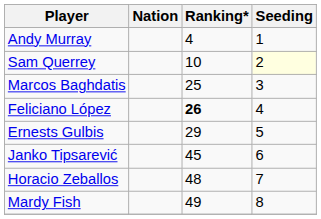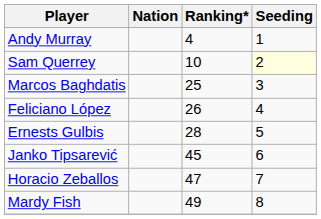 <table class="wikitable" border="1">
 <tr>
 <th>Player</th>
 <th>Nation</th>
 <th>Ranking*</th>
 <th>Seeding</th>
 </tr>
 <tr>
 <td><a href='#'>Andy Murray</a></td>
 <td></td>
 <td>4</td>
 <td>1</td>
 </tr>
 <tr>
 <td><a href='#'>Sam Querrey</a></td>
 <td></td>
 <td>10</td>
 <td style="background: lightyellow;">2</td>
 </tr>
 <tr>
 <td><a href='#'>Marcos Baghdatis</a></td>
 <td></td>
 <td>25</td>
 <td>3</td>
 </tr>
 <tr>
 <td><a href='#'>Feliciano López</a></td>
 <td></td>
-<td><strong>26</strong></td>
+<td>26</td>
 <td>4</td>
 </tr>
 <tr>
 <td><a href='#'>Ernests Gulbis</a></td>
 <td></td>
-<td>29</td>
+<td>28</td>
 <td>5</td>
 </tr>
 <tr>
 <td><a href='#'>Janko Tipsarević</a></td>
 <td></td>
 <td>45</td>
 <td>6</td>
 </tr>
 <tr>
 <td><a href='#'>Horacio Zeballos</a></td>
 <td></td>
-<td>48</td>
+<td>47</td>
 <td>7</td>
 </tr>
 <tr>
 <td><a href='#'>Mardy Fish</a></td>
 <td></td>
 <td>49</td>
 <td>8</td>
 </tr>
 <tr>
 </tr>
 </table>
